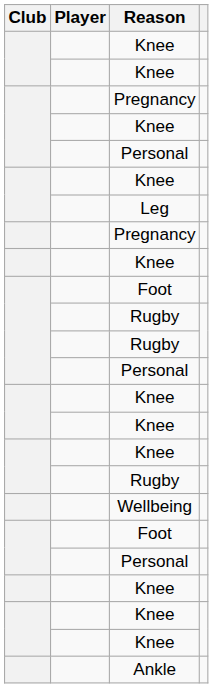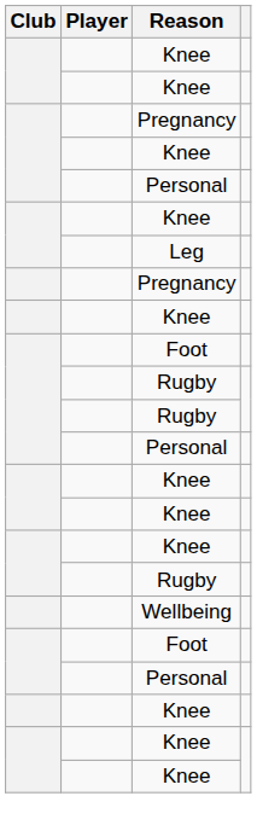 <table class="wikitable sortable plainrowheaders" style="text-align:center;">
 <tr>
 <th scope="col">Club</th>
 <th scope="col">Player</th>
 <th scope="col">Reason</th>
 <th class="unsortable"></th>
 </tr>
 <tr>
 <th rowspan=2 scope="row"></th>
 <td></td>
 <td>Knee</td>
 <td></td>
 </tr>
 <tr>
 <td></td>
 <td>Knee</td>
 <td></td>
 </tr>
 <tr>
 <th scope="row" rowspan=3></th>
 <td></td>
 <td>Pregnancy</td>
 <td></td>
 </tr>
 <tr>
 <td></td>
 <td>Knee</td>
 <td></td>
 </tr>
 <tr>
 <td></td>
 <td>Personal</td>
 <td></td>
 </tr>
 <tr>
 <th rowspan=2 scope="row"></th>
 <td></td>
 <td>Knee</td>
 <td></td>
 </tr>
 <tr>
 <td></td>
 <td>Leg</td>
 <td></td>
 </tr>
 <tr>
 <th scope="row"></th>
 <td></td>
 <td>Pregnancy</td>
 <td></td>
 </tr>
 <tr>
 <th scope="row"></th>
 <td></td>
 <td>Knee</td>
 <td></td>
 </tr>
 <tr>
 <th rowspan=4 scope="row"></th>
 <td></td>
 <td>Foot</td>
 <td></td>
 </tr>
 <tr>
 <td></td>
 <td>Rugby</td>
 <td rowspan=2></td>
 </tr>
 <tr>
 <td></td>
 <td>Rugby</td>
 </tr>
 <tr>
 <td></td>
 <td>Personal</td>
 <td></td>
 </tr>
 <tr>
 <th rowspan=2 scope="row"></th>
 <td></td>
 <td>Knee</td>
 <td></td>
 </tr>
 <tr>
 <td></td>
 <td>Knee</td>
 <td></td>
 </tr>
 <tr>
 <th rowspan=2 scope="row"></th>
 <td></td>
 <td>Knee</td>
 <td></td>
 </tr>
 <tr>
 <td></td>
 <td>Rugby</td>
 <td></td>
 </tr>
 <tr>
 <th scope="row"></th>
 <td></td>
 <td>Wellbeing</td>
 <td></td>
 </tr>
 <tr>
 <th rowspan=2 scope="row"></th>
 <td></td>
 <td>Foot</td>
 <td></td>
 </tr>
 <tr>
 <td></td>
 <td>Personal</td>
 <td></td>
 </tr>
 <tr>
 <th scope="row"></th>
 <td></td>
 <td>Knee</td>
 <td></td>
 </tr>
 <tr>
 <th rowspan=2 scope="row"></th>
 <td></td>
 <td>Knee</td>
 <td rowspan=2></td>
 </tr>
 <tr>
 <td></td>
 <td>Knee</td>
 </tr>
-<tr>
-<th scope="row"></th>
-<td></td>
-<td>Ankle</td>
-<td></td>
-</tr>
 </table>
